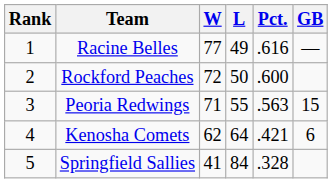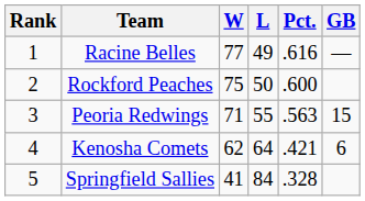 <table class="wikitable" style="text-align:center;">
 <tr>
 <th>Rank</th>
 <th>Team</th>
 <th><a href='#'>W</a></th>
 <th><a href='#'>L</a></th>
 <th><a href='#'>Pct.</a></th>
 <th><a href='#'>GB</a></th>
 </tr>
 <tr>
 <td>1</td>
 <td><a href='#'>Racine Belles</a></td>
 <td>77</td>
 <td>49</td>
 <td>.616</td>
 <td>—</td>
 </tr>
 <tr>
 <td>2</td>
 <td><a href='#'>Rockford Peaches</a></td>
-<td>72</td>
+<td>75</td>
 <td>50</td>
 <td>.600</td>
 <td></td>
 </tr>
 <tr>
 <td>3</td>
 <td><a href='#'>Peoria Redwings</a></td>
 <td>71</td>
 <td>55</td>
 <td>.563</td>
 <td>15</td>
 </tr>
 <tr>
 <td>4</td>
 <td><a href='#'>Kenosha Comets</a></td>
 <td>62</td>
 <td>64</td>
 <td>.421</td>
 <td>6</td>
 </tr>
 <tr>
 <td>5</td>
 <td><a href='#'>Springfield Sallies</a></td>
 <td>41</td>
 <td>84</td>
 <td>.328</td>
 <td></td>
 </tr>
 </table>
